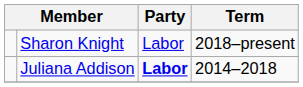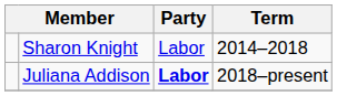 <table class="wikitable">
 <tr>
 <th colspan="2">Member</th>
 <th>Party</th>
 <th>Term</th>
 </tr>
 <tr>
 <td> </td>
 <td><a href='#'>Sharon Knight</a></td>
 <td><a href='#'>Labor</a></td>
-<td>2018–present</td>
+<td>2014–2018</td>
 </tr>
 <tr>
 <td> </td>
 <td><a href='#'>Juliana Addison</a></td>
 <td><strong><a href='#'>Labor</a></strong></td>
-<td>2014–2018</td>
+<td>2018–present</td>
 </tr>
 <tr>
 </tr>
 </table>
